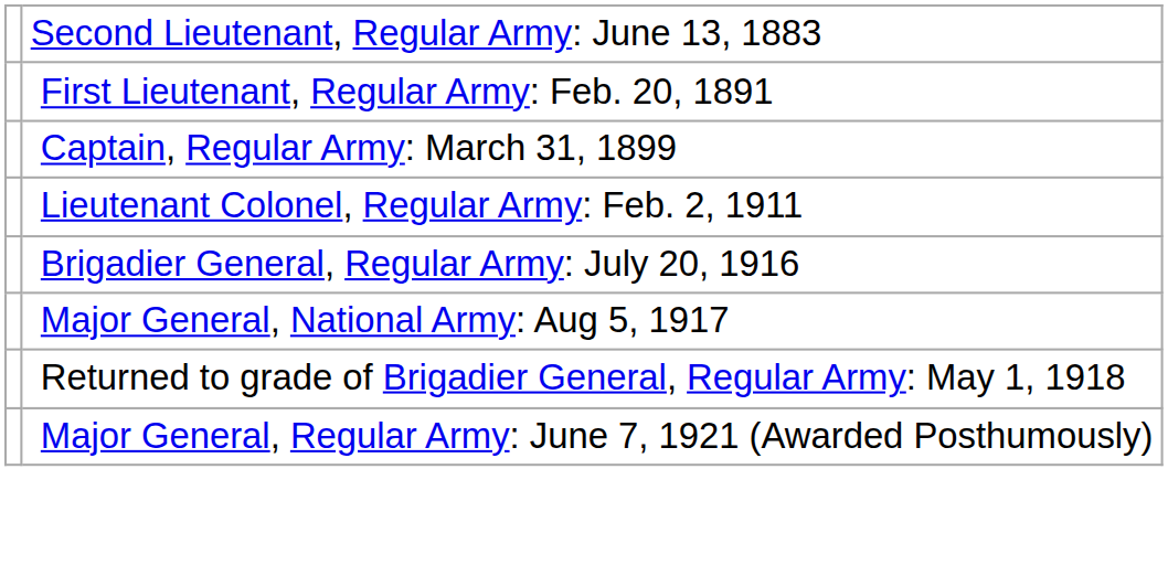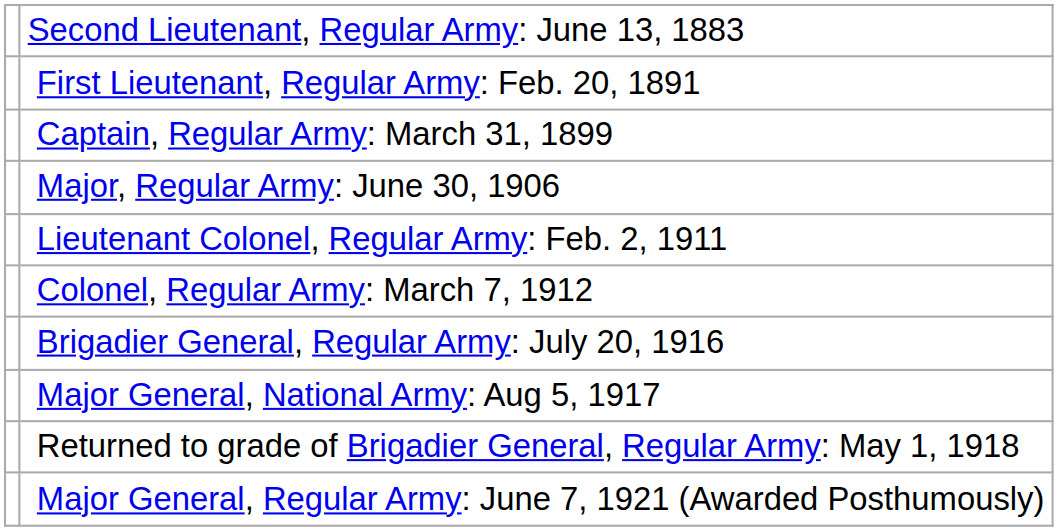 <table class="wikitable" style="background:white;float:center">
 <tr>
 <td></td>
 <td><a href='#'>Second Lieutenant</a>, <a href='#'>Regular Army</a>: June 13, 1883</td>
 </tr>
 <tr>
 <td></td>
 <td> <a href='#'>First Lieutenant</a>, <a href='#'>Regular Army</a>: Feb. 20, 1891</td>
 </tr>
 <tr>
 <td></td>
 <td> <a href='#'>Captain</a>, <a href='#'>Regular Army</a>: March 31, 1899</td>
 </tr>
 <tr>
 <td></td>
+<td> <a href='#'>Major</a>, <a href='#'>Regular Army</a>: June 30, 1906</td>
+</tr>
+<tr>
+<td></td>
 <td> <a href='#'>Lieutenant Colonel</a>, <a href='#'>Regular Army</a>: Feb. 2, 1911</td>
+</tr>
+<tr>
+<td></td>
+<td> <a href='#'>Colonel</a>, <a href='#'>Regular Army</a>: March 7, 1912</td>
 </tr>
 <tr>
 <td></td>
 <td> <a href='#'>Brigadier General</a>, <a href='#'>Regular Army</a>: July 20, 1916</td>
 </tr>
 <tr>
 <td></td>
 <td> <a href='#'>Major General</a>, <a href='#'>National Army</a>: Aug 5, 1917</td>
 </tr>
 <tr>
 <td></td>
 <td> Returned to grade of <a href='#'>Brigadier General</a>, <a href='#'>Regular Army</a>: May 1, 1918</td>
 </tr>
 <tr>
 <td></td>
 <td> <a href='#'>Major General</a>, <a href='#'>Regular Army</a>: June 7, 1921 (Awarded Posthumously)</td>
 </tr>
 </table>
